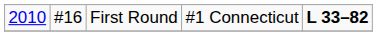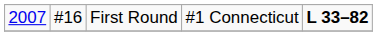 <table class="wikitable" style="text-align:center">
 <tr>
 </tr>
 <tr>
-<td rowspan=1><a href='#'>2010</a></td>
+<td rowspan=1><a href='#'>2007</a></td>
 <td>#16</td>
 <td>First Round</td>
 <td>#1 Connecticut</td>
 <td><strong>L 33–82</strong></td>
 </tr>
 <tr style="text-align:center;">
 </tr>
 </table>
